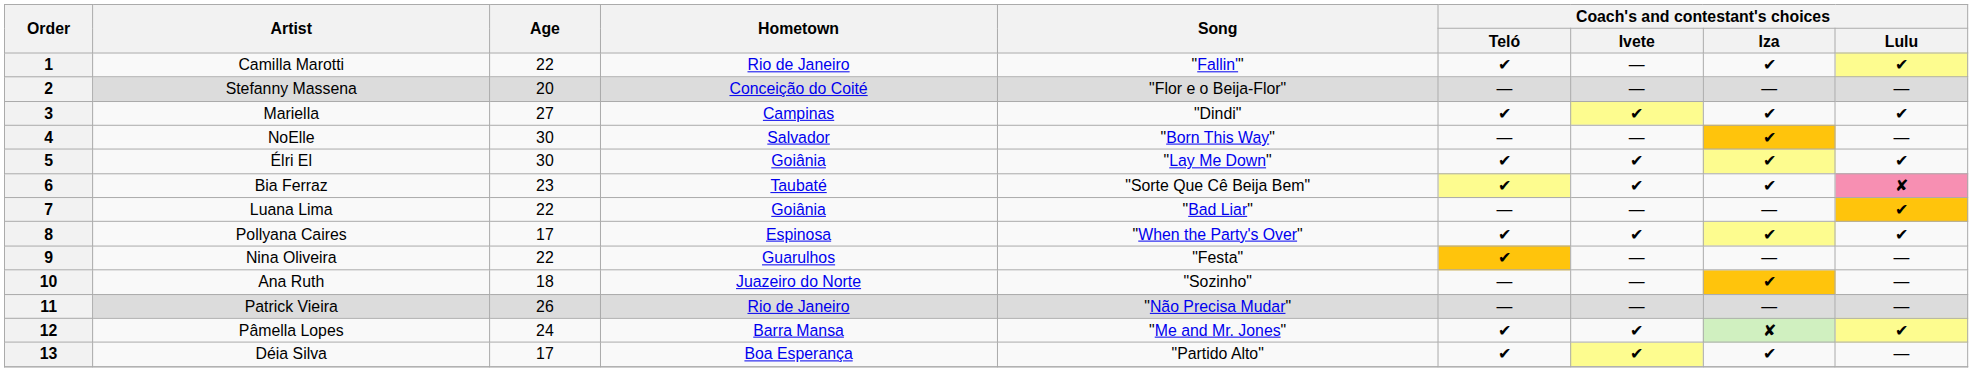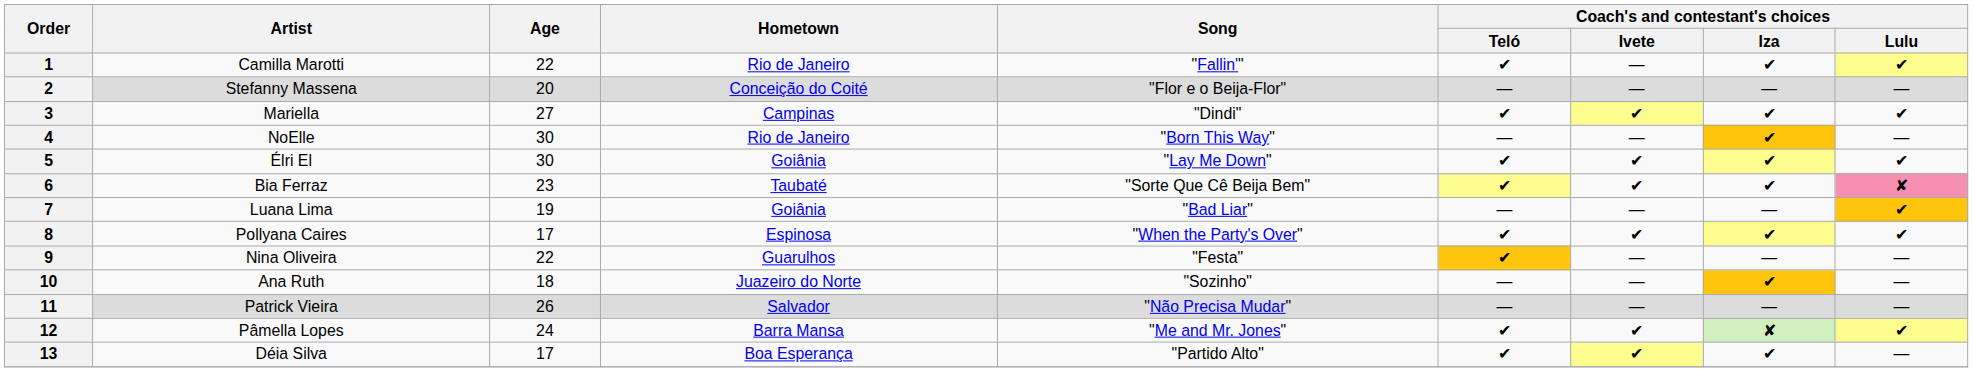 <table class="wikitable" style="text-align:center; line-height:17px; width:100%;">
 <tr>
 <th scope="col" rowspan=2 width="04%">Order</th>
 <th scope="col" rowspan=2 width="18%">Artist</th>
 <th scope="col" rowspan=2 width="05%">Age</th>
 <th scope="col" rowspan=2 width="18%">Hometown</th>
 <th scope="col" rowspan=2 width="20%">Song</th>
 <th scope="col" colspan=4 width="24%">Coach's and contestant's choices</th>
 </tr>
 <tr>
 <th width="6%">Teló</th>
 <th width="6%">Ivete</th>
 <th width="6%">Iza</th>
 <th width="6%">Lulu</th>
 </tr>
 <tr>
 <th>1</th>
 <td>Camilla Marotti</td>
 <td>22</td>
 <td><a href='#'>Rio de Janeiro</a></td>
 <td>"<a href='#'>Fallin'</a>"</td>
 <td>✔</td>
 <td>—</td>
 <td>✔</td>
 <td bgcolor=FDFC8F>✔</td>
 </tr>
 <tr bgcolor=DCDCDC>
 <th>2</th>
 <td>Stefanny Massena</td>
 <td>20</td>
 <td><a href='#'>Conceição do Coité</a></td>
 <td>"Flor e o Beija-Flor"</td>
 <td>—</td>
 <td>—</td>
 <td>—</td>
 <td>—</td>
 </tr>
 <tr>
 <th>3</th>
 <td>Mariella</td>
 <td>27</td>
 <td><a href='#'>Campinas</a></td>
 <td>"Dindi"</td>
 <td>✔</td>
 <td bgcolor=FDFC8F>✔</td>
 <td>✔</td>
 <td>✔</td>
 </tr>
 <tr>
 <th>4</th>
 <td>NoElle</td>
 <td>30</td>
-<td><a href='#'>Salvador</a></td>
+<td><a href='#'>Rio de Janeiro</a></td>
 <td>"<a href='#'>Born This Way</a>"</td>
 <td>—</td>
 <td>—</td>
 <td bgcolor=FFC40C>✔</td>
 <td>—</td>
 </tr>
 <tr>
 <th>5</th>
 <td>Élri El</td>
 <td>30</td>
 <td><a href='#'>Goiânia</a></td>
 <td>"<a href='#'>Lay Me Down</a>"</td>
 <td>✔</td>
 <td>✔</td>
 <td bgcolor=FDFC8F>✔</td>
 <td>✔</td>
 </tr>
 <tr>
 <th>6</th>
 <td>Bia Ferraz</td>
 <td>23</td>
 <td><a href='#'>Taubaté</a></td>
 <td>"Sorte Que Cê Beija Bem"</td>
 <td bgcolor=FDFC8F>✔</td>
 <td>✔</td>
 <td>✔</td>
 <td bgcolor=F78FB2>✘</td>
 </tr>
 <tr>
 <th>7</th>
 <td>Luana Lima</td>
-<td>22</td>
+<td>19</td>
 <td><a href='#'>Goiânia</a></td>
 <td>"<a href='#'>Bad Liar</a>"</td>
 <td>—</td>
 <td>—</td>
 <td>—</td>
 <td bgcolor=FFC40C>✔</td>
 </tr>
 <tr>
 <th>8</th>
 <td>Pollyana Caires</td>
 <td>17</td>
 <td><a href='#'>Espinosa</a></td>
 <td>"<a href='#'>When the Party's Over</a>"</td>
 <td>✔</td>
 <td>✔</td>
 <td bgcolor=FDFC8F>✔</td>
 <td>✔</td>
 </tr>
 <tr>
 <th>9</th>
 <td>Nina Oliveira</td>
 <td>22</td>
 <td><a href='#'>Guarulhos</a></td>
 <td>"Festa"</td>
 <td bgcolor=FFC40C>✔</td>
 <td>—</td>
 <td>—</td>
 <td>—</td>
 </tr>
 <tr>
 <th>10</th>
 <td>Ana Ruth</td>
 <td>18</td>
 <td><a href='#'>Juazeiro do Norte</a></td>
 <td>"Sozinho"</td>
 <td>—</td>
 <td>—</td>
 <td bgcolor=FFC40C>✔</td>
 <td>—</td>
 </tr>
 <tr bgcolor="#dcdcdc">
 <th>11</th>
 <td>Patrick Vieira</td>
 <td>26</td>
-<td><a href='#'>Rio de Janeiro</a></td>
+<td><a href='#'>Salvador</a></td>
 <td>"<a href='#'>Não Precisa Mudar</a>"</td>
 <td>—</td>
 <td>—</td>
 <td>—</td>
 <td>—</td>
 </tr>
 <tr>
 <th>12</th>
 <td>Pâmella Lopes</td>
 <td>24</td>
 <td><a href='#'>Barra Mansa</a></td>
 <td>"<a href='#'>Me and Mr. Jones</a>"</td>
 <td>✔</td>
 <td>✔</td>
 <td bgcolor=D0F0C0>✘</td>
 <td bgcolor=FDFC8F>✔</td>
 </tr>
 <tr>
 <th>13</th>
 <td>Déia Silva</td>
 <td>17</td>
 <td><a href='#'>Boa Esperança</a></td>
 <td>"Partido Alto"</td>
 <td>✔</td>
 <td bgcolor=FDFC8F>✔</td>
 <td>✔</td>
 <td>—</td>
 </tr>
 <tr>
 </tr>
 </table>
